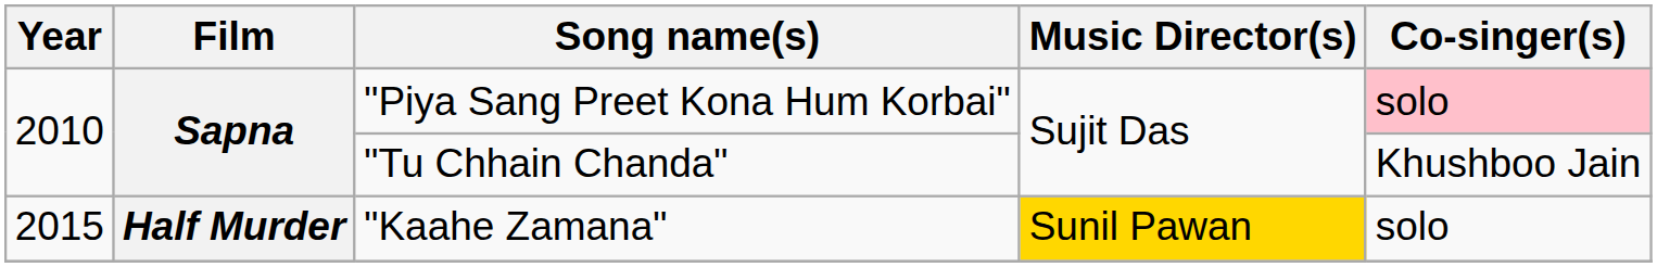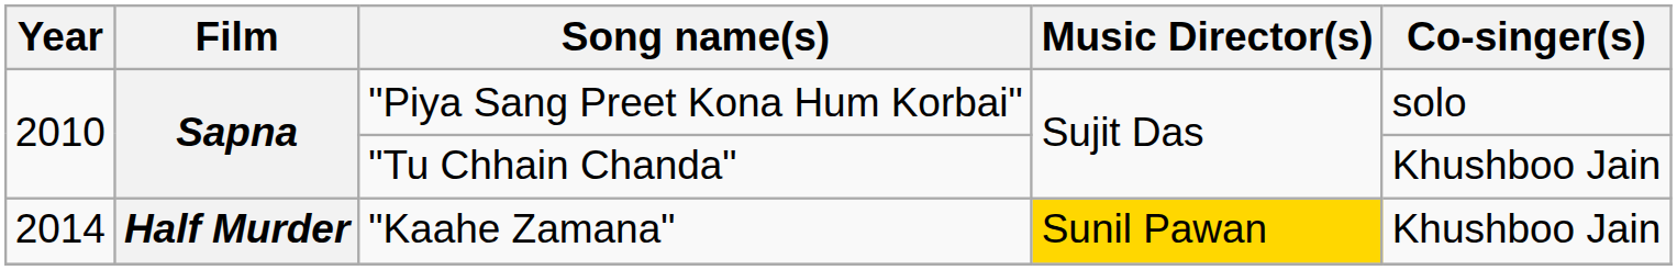 <table class="wikitable sortable">
 <tr>
 <th>Year</th>
 <th>Film</th>
 <th>Song name(s)</th>
 <th>Music Director(s)</th>
 <th>Co-singer(s)</th>
 </tr>
 <tr>
 <td rowspan=2>2010</td>
 <th rowspan=2><em>Sapna</em></th>
 <td>"Piya Sang Preet Kona Hum Korbai"</td>
 <td rowspan=2>Sujit Das</td>
-<td style="background: pink;">solo</td>
+<td>solo</td>
 </tr>
 <tr>
 <td>"Tu Chhain Chanda"</td>
 <td>Khushboo Jain</td>
 </tr>
 <tr>
-<td>2015</td>
+<td>2014</td>
 <th><em>Half Murder</em></th>
 <td>"Kaahe Zamana"</td>
 <td style="background: gold;">Sunil Pawan</td>
-<td>solo</td>
+<td>Khushboo Jain</td>
 </tr>
 <tr>
 </tr>
 </table>
